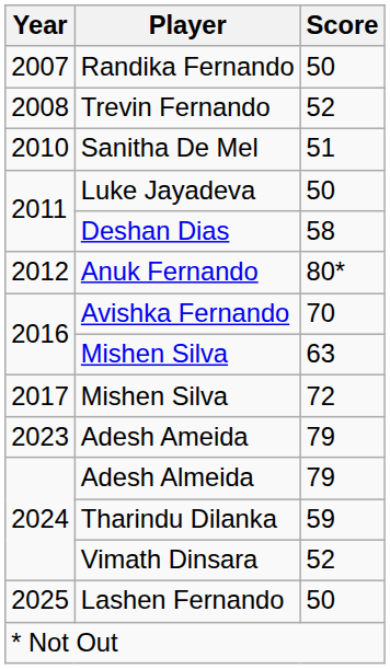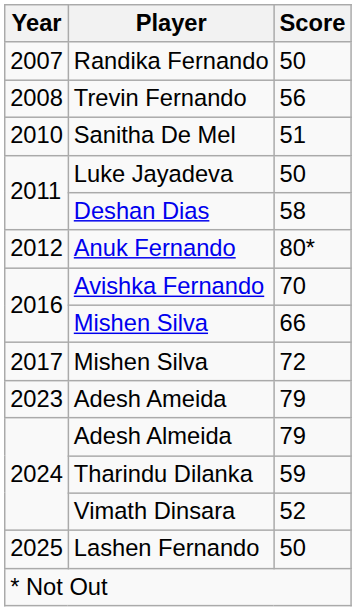 <table class="wikitable collapsible">
 <tr>
 <th>Year</th>
 <th>Player</th>
 <th>Score</th>
 </tr>
 <tr>
 <td>2007</td>
 <td>Randika Fernando</td>
 <td>50</td>
 </tr>
 <tr>
 <td>2008</td>
 <td>Trevin Fernando</td>
-<td>52</td>
+<td>56</td>
 </tr>
 <tr>
 <td>2010</td>
 <td>Sanitha De Mel</td>
 <td>51</td>
 </tr>
 <tr>
 <td rowspan="2">2011</td>
 <td>Luke Jayadeva</td>
 <td>50</td>
 </tr>
 <tr>
 <td><a href='#'>Deshan Dias</a></td>
 <td>58</td>
 </tr>
 <tr>
 <td>2012</td>
 <td><a href='#'>Anuk Fernando</a></td>
 <td>80*</td>
 </tr>
 <tr>
 <td rowspan="2">2016</td>
 <td><a href='#'>Avishka Fernando</a></td>
 <td>70</td>
 </tr>
 <tr>
 <td><a href='#'>Mishen Silva</a></td>
-<td>63</td>
+<td>66</td>
 </tr>
 <tr>
 <td>2017</td>
 <td>Mishen Silva</td>
 <td>72</td>
 </tr>
 <tr>
 <td>2023</td>
 <td>Adesh Ameida</td>
 <td>79</td>
 </tr>
 <tr>
 <td rowspan="3">2024</td>
 <td>Adesh Almeida</td>
 <td>79</td>
 </tr>
 <tr>
 <td>Tharindu Dilanka</td>
 <td>59</td>
 </tr>
 <tr>
 <td>Vimath Dinsara</td>
 <td>52</td>
 </tr>
 <tr>
 <td>2025</td>
 <td>Lashen Fernando</td>
 <td>50</td>
 </tr>
 <tr>
 <td colspan="3" style="text-align: left;">* Not Out</td>
 </tr>
 </table>
